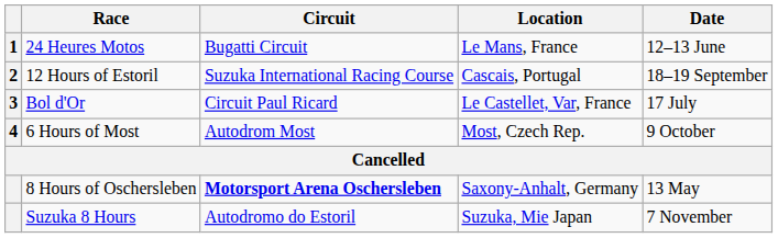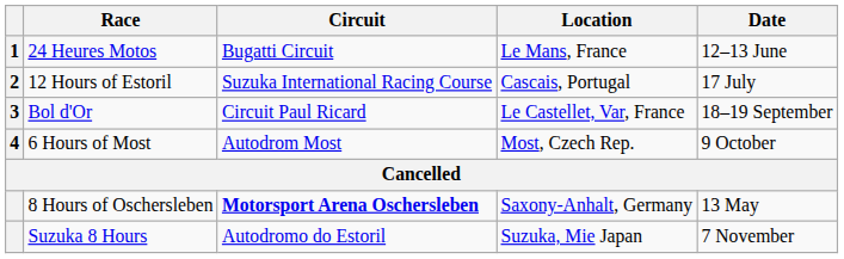 <table class="wikitable" style="font-size:85%">
 <tr>
 <th></th>
 <th>Race</th>
 <th>Circuit</th>
 <th>Location</th>
 <th>Date</th>
 </tr>
 <tr>
 <th>1</th>
 <td><a href='#'>24 Heures Motos</a></td>
 <td> <a href='#'>Bugatti Circuit</a></td>
 <td><a href='#'>Le Mans</a>, France</td>
 <td>12–13 June</td>
 </tr>
 <tr>
 <th>2</th>
 <td>12 Hours of Estoril</td>
 <td> <a href='#'>Suzuka International Racing Course</a></td>
 <td><a href='#'>Cascais</a>, Portugal</td>
-<td>18–19 September</td>
+<td>17 July</td>
 </tr>
 <tr>
 <th>3</th>
 <td><a href='#'>Bol d'Or</a></td>
 <td> <a href='#'>Circuit Paul Ricard</a></td>
 <td><a href='#'>Le Castellet, Var</a>, France</td>
-<td>17 July</td>
+<td>18–19 September</td>
 </tr>
 <tr>
 <th>4</th>
 <td>6 Hours of Most</td>
 <td> <a href='#'>Autodrom Most</a></td>
 <td><a href='#'>Most</a>, Czech Rep.</td>
 <td>9 October</td>
 </tr>
 <tr>
 <th colspan=45>Cancelled</th>
 </tr>
 <tr>
 <th></th>
 <td>8 Hours of Oschersleben</td>
 <td><strong> <a href='#'>Motorsport Arena Oschersleben</a></strong></td>
 <td><a href='#'>Saxony-Anhalt</a>, Germany</td>
 <td>13 May</td>
 </tr>
 <tr>
 <th></th>
 <td><a href='#'>Suzuka 8 Hours</a></td>
 <td> <a href='#'>Autodromo do Estoril</a></td>
 <td><a href='#'>Suzuka, Mie</a> Japan</td>
 <td>7 November</td>
 </tr>
 </table>
